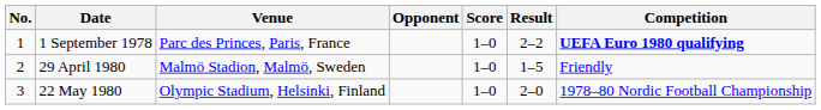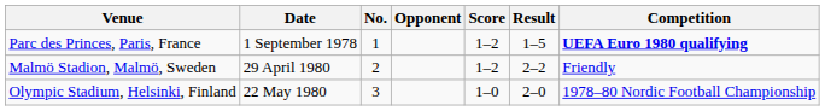 <table class="wikitable plainrowheaders">
 <tr>
+<th>Venue</th>
+<th>Date</th>
 <th>No.</th>
-<th>Date</th>
-<th>Venue</th>
 <th>Opponent</th>
 <th>Score</th>
 <th>Result</th>
 <th>Competition</th>
 </tr>
 <tr>
+<td><a href='#'>Parc des Princes</a>, <a href='#'>Paris</a>, France</td>
+<td>1 September 1978</td>
 <td align="center">1</td>
-<td>1 September 1978</td>
-<td><a href='#'>Parc des Princes</a>, <a href='#'>Paris</a>, France</td>
 <td></td>
-<td align="center">1–0</td>
-<td align="center">2–2</td>
+<td align="center">1–2</td>
+<td align="center">1–5</td>
 <td><strong><a href='#'>UEFA Euro 1980 qualifying</a></strong></td>
 </tr>
 <tr>
+<td><a href='#'>Malmö Stadion</a>, <a href='#'>Malmö</a>, Sweden</td>
+<td>29 April 1980</td>
 <td align="center">2</td>
-<td>29 April 1980</td>
-<td><a href='#'>Malmö Stadion</a>, <a href='#'>Malmö</a>, Sweden</td>
 <td></td>
-<td align="center">1–0</td>
-<td align="center">1–5</td>
+<td align="center">1–2</td>
+<td align="center">2–2</td>
 <td><a href='#'>Friendly</a></td>
 </tr>
 <tr>
+<td><a href='#'>Olympic Stadium</a>, <a href='#'>Helsinki</a>, Finland</td>
+<td>22 May 1980</td>
 <td align="center">3</td>
-<td>22 May 1980</td>
-<td><a href='#'>Olympic Stadium</a>, <a href='#'>Helsinki</a>, Finland</td>
 <td></td>
 <td align="center">1–0</td>
 <td align="center">2–0</td>
 <td><a href='#'>1978–80 Nordic Football Championship</a></td>
 </tr>
 </table>
